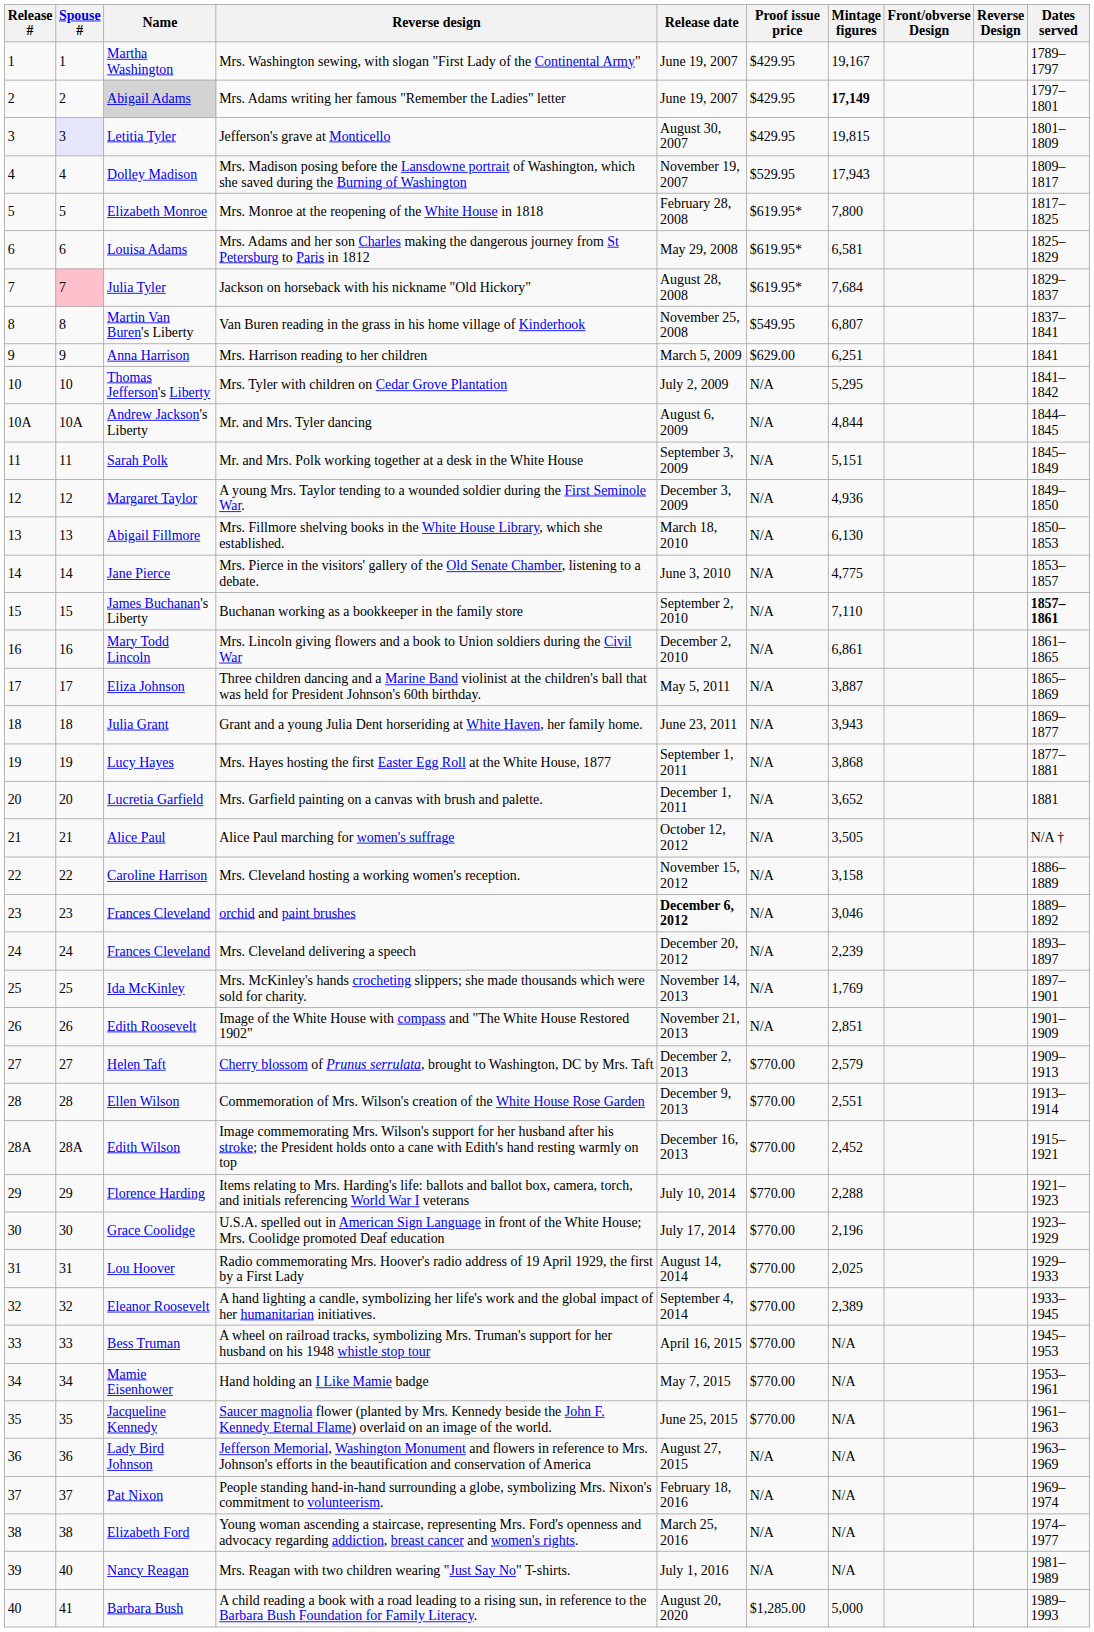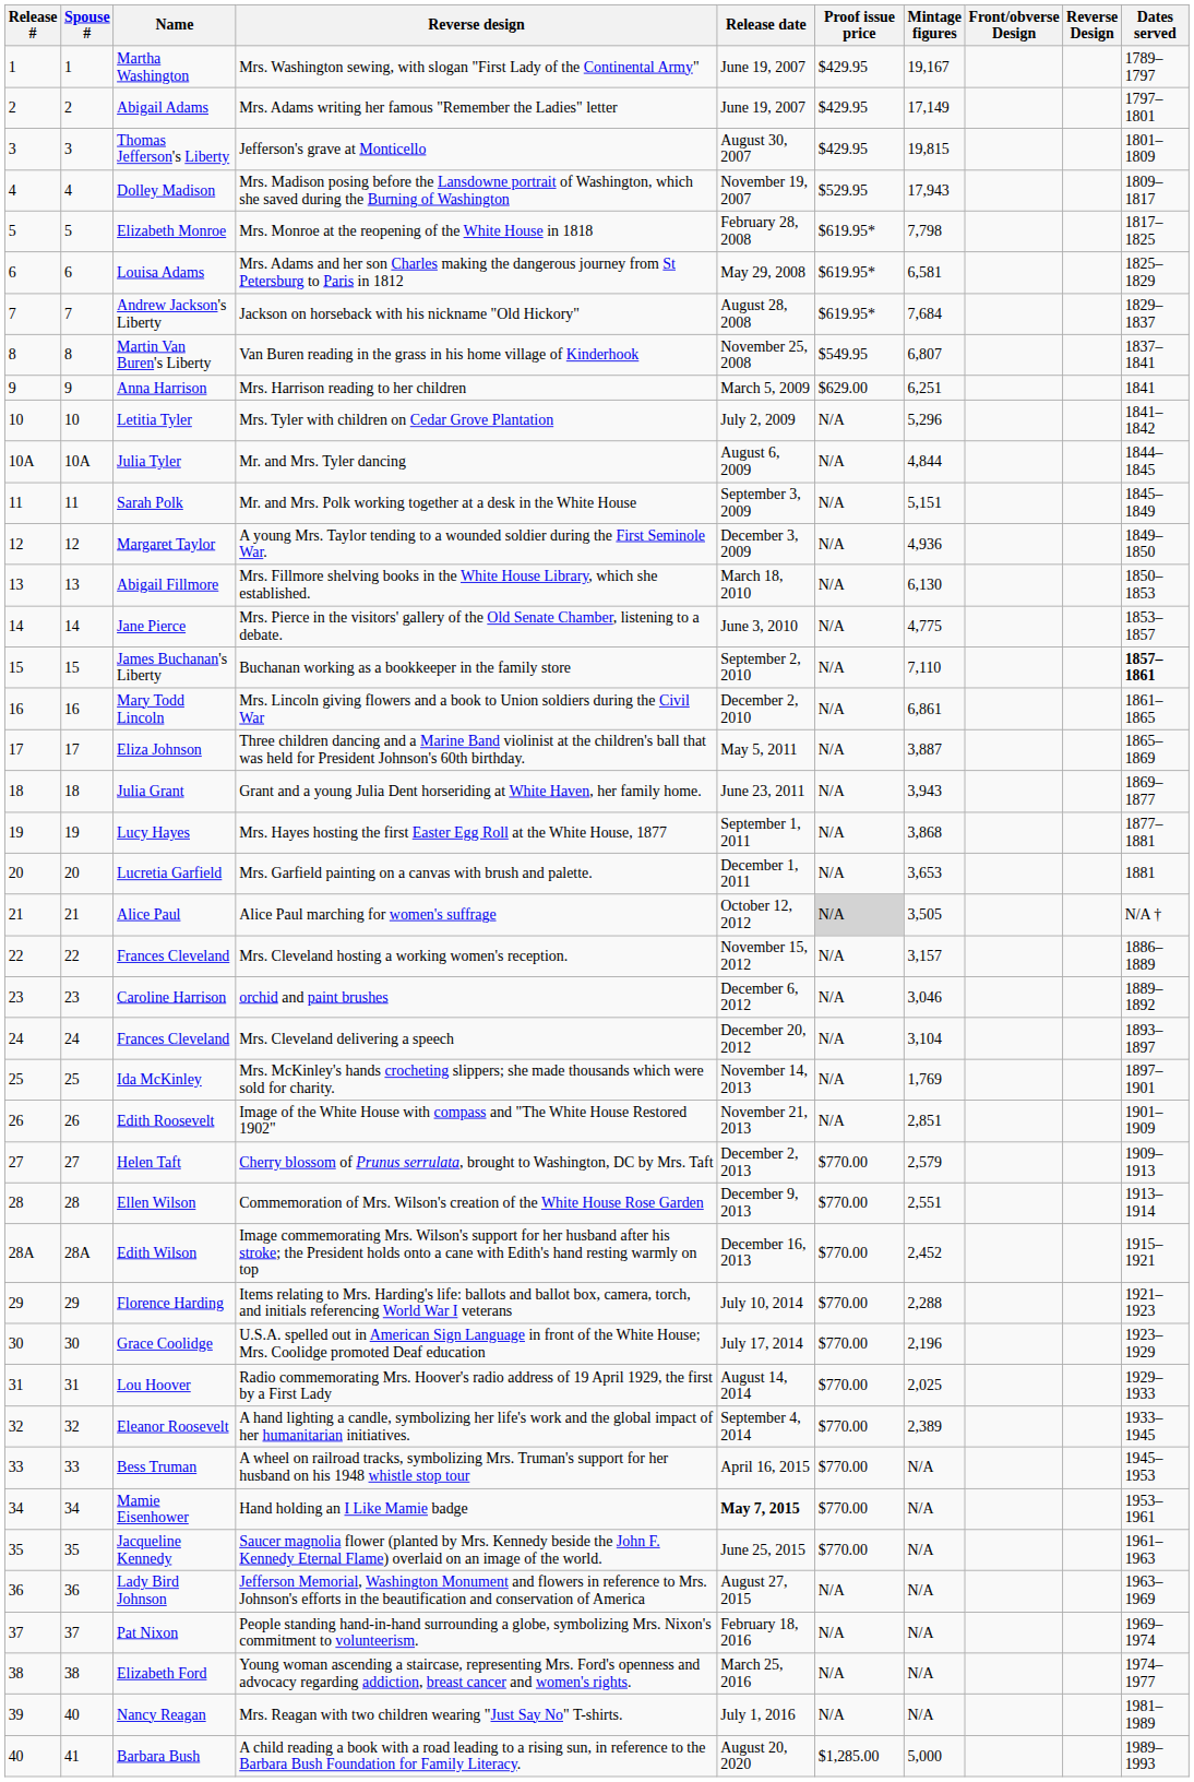 <table class="wikitable">
 <tr>
 <th>Release<br>#</th>
 <th><a href='#'>Spouse</a><br>#</th>
 <th>Name</th>
 <th>Reverse design</th>
 <th>Release date</th>
 <th>Proof issue price</th>
 <th>Mintage<br>figures</th>
 <th>Front/obverse<br>Design</th>
 <th>Reverse<br>Design</th>
 <th>Dates served</th>
 </tr>
 <tr>
 <td>1</td>
 <td>1</td>
 <td><a href='#'>Martha Washington</a></td>
 <td>Mrs. Washington sewing, with slogan "First Lady of the <a href='#'>Continental Army</a>"</td>
 <td>June 19, 2007</td>
 <td>$429.95</td>
 <td>19,167</td>
 <td></td>
 <td></td>
 <td>1789–1797</td>
 </tr>
 <tr>
 <td>2</td>
 <td>2</td>
-<td style="background: lightgrey;"><a href='#'>Abigail Adams</a></td>
+<td><a href='#'>Abigail Adams</a></td>
 <td>Mrs. Adams writing her famous "Remember the Ladies" letter</td>
 <td>June 19, 2007</td>
 <td>$429.95</td>
-<td><strong>17,149</strong></td>
+<td>17,149</td>
 <td></td>
 <td></td>
 <td>1797–1801</td>
 </tr>
 <tr>
 <td>3</td>
-<td style="background: lavender;">3</td>
-<td><a href='#'>Letitia Tyler</a></td>
+<td>3</td>
+<td><a href='#'>Thomas Jefferson</a>'s <a href='#'>Liberty</a></td>
 <td>Jefferson's grave at <a href='#'>Monticello</a></td>
 <td>August 30, 2007</td>
 <td>$429.95</td>
 <td>19,815</td>
 <td></td>
 <td></td>
 <td>1801–1809</td>
 </tr>
 <tr>
 <td>4</td>
 <td>4</td>
 <td><a href='#'>Dolley Madison</a></td>
 <td>Mrs. Madison posing before the <a href='#'>Lansdowne portrait</a> of Washington, which she saved during the <a href='#'>Burning of Washington</a></td>
 <td>November 19, 2007</td>
 <td>$529.95</td>
 <td>17,943</td>
 <td></td>
 <td></td>
 <td>1809–1817</td>
 </tr>
 <tr>
 <td>5</td>
 <td>5</td>
 <td><a href='#'>Elizabeth Monroe</a></td>
 <td>Mrs. Monroe at the reopening of the <a href='#'>White House</a> in 1818</td>
 <td>February 28, 2008</td>
 <td>$619.95*</td>
-<td>7,800</td>
+<td>7,798</td>
 <td></td>
 <td></td>
 <td>1817–1825</td>
 </tr>
 <tr>
 <td>6</td>
 <td>6</td>
 <td><a href='#'>Louisa Adams</a></td>
 <td>Mrs. Adams and her son <a href='#'>Charles</a> making the dangerous journey from <a href='#'>St Petersburg</a> to <a href='#'>Paris</a> in 1812</td>
 <td>May 29, 2008</td>
 <td>$619.95*</td>
 <td>6,581</td>
 <td></td>
 <td></td>
 <td>1825–1829</td>
 </tr>
 <tr>
 <td>7</td>
-<td style="background: pink;">7</td>
-<td><a href='#'>Julia Tyler</a></td>
+<td>7</td>
+<td><a href='#'>Andrew Jackson</a>'s Liberty</td>
 <td>Jackson on horseback with his nickname "Old Hickory"</td>
 <td>August 28, 2008</td>
 <td>$619.95*</td>
 <td>7,684</td>
 <td></td>
 <td></td>
 <td>1829–1837</td>
 </tr>
 <tr>
 <td>8</td>
 <td>8</td>
 <td><a href='#'>Martin Van Buren</a>'s Liberty</td>
 <td>Van Buren reading in the grass in his home village of <a href='#'>Kinderhook</a></td>
 <td>November 25, 2008</td>
 <td>$549.95</td>
 <td>6,807</td>
 <td></td>
 <td></td>
 <td>1837–1841</td>
 </tr>
 <tr>
 <td>9</td>
 <td>9</td>
 <td><a href='#'>Anna Harrison</a></td>
 <td>Mrs. Harrison reading to her children</td>
 <td>March 5, 2009</td>
 <td>$629.00</td>
 <td>6,251</td>
 <td></td>
 <td></td>
 <td>1841</td>
 </tr>
 <tr>
 <td>10</td>
 <td>10</td>
-<td><a href='#'>Thomas Jefferson</a>'s <a href='#'>Liberty</a></td>
+<td><a href='#'>Letitia Tyler</a></td>
 <td>Mrs. Tyler with children on <a href='#'>Cedar Grove Plantation</a></td>
 <td>July 2, 2009</td>
 <td>N/A</td>
-<td>5,295</td>
+<td>5,296</td>
 <td></td>
 <td></td>
 <td>1841–1842</td>
 </tr>
 <tr>
 <td>10A</td>
 <td>10A</td>
-<td><a href='#'>Andrew Jackson</a>'s Liberty</td>
+<td><a href='#'>Julia Tyler</a></td>
 <td>Mr. and Mrs. Tyler dancing</td>
 <td>August 6, 2009</td>
 <td>N/A</td>
 <td>4,844</td>
 <td></td>
 <td></td>
 <td>1844–1845</td>
 </tr>
 <tr>
 <td>11</td>
 <td>11</td>
 <td><a href='#'>Sarah Polk</a></td>
 <td>Mr. and Mrs. Polk working together at a desk in the White House</td>
 <td>September 3, 2009</td>
 <td>N/A</td>
 <td>5,151</td>
 <td></td>
 <td></td>
 <td>1845–1849</td>
 </tr>
 <tr>
 <td>12</td>
 <td>12</td>
 <td><a href='#'>Margaret Taylor</a></td>
 <td>A young Mrs. Taylor tending to a wounded soldier during the <a href='#'>First Seminole War</a>.</td>
 <td>December 3, 2009</td>
 <td>N/A</td>
 <td>4,936</td>
 <td></td>
 <td></td>
 <td>1849–1850</td>
 </tr>
 <tr>
 <td>13</td>
 <td>13</td>
 <td><a href='#'>Abigail Fillmore</a></td>
 <td>Mrs. Fillmore shelving books in the <a href='#'>White House Library</a>, which she established.</td>
 <td>March 18, 2010</td>
 <td>N/A</td>
 <td>6,130</td>
 <td></td>
 <td></td>
 <td>1850–1853</td>
 </tr>
 <tr>
 <td>14</td>
 <td>14</td>
 <td><a href='#'>Jane Pierce</a></td>
 <td>Mrs. Pierce in the visitors' gallery of the <a href='#'>Old Senate Chamber</a>, listening to a debate.</td>
 <td>June 3, 2010</td>
 <td>N/A</td>
 <td>4,775</td>
 <td></td>
 <td></td>
 <td>1853–1857</td>
 </tr>
 <tr>
 <td>15</td>
 <td>15</td>
 <td><a href='#'>James Buchanan</a>'s Liberty</td>
 <td>Buchanan working as a bookkeeper in the family store</td>
 <td>September 2, 2010</td>
 <td>N/A</td>
 <td>7,110</td>
 <td></td>
 <td></td>
 <td><strong>1857–1861</strong></td>
 </tr>
 <tr>
 <td>16</td>
 <td>16</td>
 <td><a href='#'>Mary Todd Lincoln</a></td>
 <td>Mrs. Lincoln giving flowers and a book to Union soldiers during the <a href='#'>Civil War</a></td>
 <td>December 2, 2010</td>
 <td>N/A</td>
 <td>6,861</td>
 <td></td>
 <td></td>
 <td>1861–1865</td>
 </tr>
 <tr>
 <td>17</td>
 <td>17</td>
 <td><a href='#'>Eliza Johnson</a></td>
 <td>Three children dancing and a <a href='#'>Marine Band</a> violinist at the children's ball that was held for President Johnson's 60th birthday.</td>
 <td>May 5, 2011</td>
 <td>N/A</td>
 <td>3,887</td>
 <td></td>
 <td></td>
 <td>1865–1869</td>
 </tr>
 <tr>
 <td>18</td>
 <td>18</td>
 <td><a href='#'>Julia Grant</a></td>
 <td>Grant and a young Julia Dent horseriding at <a href='#'>White Haven</a>, her family home.</td>
 <td>June 23, 2011</td>
 <td>N/A</td>
 <td>3,943</td>
 <td></td>
 <td></td>
 <td>1869–1877</td>
 </tr>
 <tr>
 <td>19</td>
 <td>19</td>
 <td><a href='#'>Lucy Hayes</a></td>
 <td>Mrs. Hayes hosting the first <a href='#'>Easter Egg Roll</a> at the White House, 1877</td>
 <td>September 1, 2011</td>
 <td>N/A</td>
 <td>3,868</td>
 <td></td>
 <td></td>
 <td>1877–1881</td>
 </tr>
 <tr>
 <td>20</td>
 <td>20</td>
 <td><a href='#'>Lucretia Garfield</a></td>
 <td>Mrs. Garfield painting on a canvas with brush and palette.</td>
 <td>December 1, 2011</td>
 <td>N/A</td>
-<td>3,652</td>
+<td>3,653</td>
 <td></td>
 <td></td>
 <td>1881</td>
 </tr>
 <tr>
 <td>21</td>
 <td>21</td>
 <td><a href='#'>Alice Paul</a></td>
 <td>Alice Paul marching for <a href='#'>women's suffrage</a></td>
 <td>October 12, 2012</td>
-<td>N/A</td>
+<td style="background: lightgrey;">N/A</td>
 <td>3,505</td>
 <td></td>
 <td></td>
 <td>N/A †</td>
 </tr>
 <tr>
 <td>22</td>
 <td>22</td>
-<td><a href='#'>Caroline Harrison</a></td>
+<td><a href='#'>Frances Cleveland</a></td>
 <td>Mrs. Cleveland hosting a working women's reception.</td>
 <td>November 15, 2012</td>
 <td>N/A</td>
-<td>3,158</td>
+<td>3,157</td>
 <td></td>
 <td></td>
 <td>1886–1889</td>
 </tr>
 <tr>
 <td>23</td>
 <td>23</td>
-<td><a href='#'>Frances Cleveland</a></td>
+<td><a href='#'>Caroline Harrison</a></td>
 <td><a href='#'>orchid</a> and <a href='#'>paint brushes</a></td>
-<td><strong>December 6, 2012</strong></td>
+<td>December 6, 2012</td>
 <td>N/A</td>
 <td>3,046</td>
 <td></td>
 <td></td>
 <td>1889–1892</td>
 </tr>
 <tr>
 <td>24</td>
 <td>24</td>
 <td><a href='#'>Frances Cleveland</a></td>
 <td>Mrs. Cleveland delivering a speech</td>
 <td>December 20, 2012</td>
 <td>N/A</td>
-<td>2,239</td>
+<td>3,104</td>
 <td></td>
 <td></td>
 <td>1893–1897</td>
 </tr>
 <tr>
 <td>25</td>
 <td>25</td>
 <td><a href='#'>Ida McKinley</a></td>
 <td>Mrs. McKinley's hands <a href='#'>crocheting</a> slippers; she made thousands which were sold for charity.</td>
 <td>November 14, 2013</td>
 <td>N/A</td>
 <td>1,769</td>
 <td></td>
 <td></td>
 <td>1897–1901</td>
 </tr>
 <tr>
 <td>26</td>
 <td>26</td>
 <td><a href='#'>Edith Roosevelt</a></td>
 <td>Image of the White House with <a href='#'>compass</a> and "The White House Restored 1902"</td>
 <td>November 21, 2013</td>
 <td>N/A</td>
 <td>2,851</td>
 <td></td>
 <td></td>
 <td>1901–1909</td>
 </tr>
 <tr>
 <td>27</td>
 <td>27</td>
 <td><a href='#'>Helen Taft</a></td>
 <td><a href='#'>Cherry blossom</a> of <em><a href='#'>Prunus serrulata</a></em>, brought to Washington, DC by Mrs. Taft</td>
 <td>December 2, 2013</td>
 <td>$770.00</td>
 <td>2,579</td>
 <td></td>
 <td></td>
 <td>1909–1913</td>
 </tr>
 <tr>
 <td>28</td>
 <td>28</td>
 <td><a href='#'>Ellen Wilson</a></td>
 <td>Commemoration of Mrs. Wilson's creation of the <a href='#'>White House Rose Garden</a></td>
 <td>December 9, 2013</td>
 <td>$770.00</td>
 <td>2,551</td>
 <td></td>
 <td></td>
 <td>1913–1914</td>
 </tr>
 <tr>
 <td>28A</td>
 <td>28A</td>
 <td><a href='#'>Edith Wilson</a></td>
 <td>Image commemorating Mrs. Wilson's support for her husband after his <a href='#'>stroke</a>; the President holds onto a cane with Edith's hand resting warmly on top</td>
 <td>December 16, 2013</td>
 <td>$770.00</td>
 <td>2,452</td>
 <td></td>
 <td></td>
 <td>1915–1921</td>
 </tr>
 <tr>
 <td>29</td>
 <td>29</td>
 <td><a href='#'>Florence Harding</a></td>
 <td>Items relating to Mrs. Harding's life: ballots and ballot box, camera, torch, and initials referencing <a href='#'>World War I</a> veterans</td>
 <td>July 10, 2014</td>
 <td>$770.00</td>
 <td>2,288</td>
 <td></td>
 <td></td>
 <td>1921–1923</td>
 </tr>
 <tr>
 <td>30</td>
 <td>30</td>
 <td><a href='#'>Grace Coolidge</a></td>
 <td>U.S.A. spelled out in <a href='#'>American Sign Language</a> in front of the White House; Mrs. Coolidge promoted Deaf education</td>
 <td>July 17, 2014</td>
 <td>$770.00</td>
 <td>2,196</td>
 <td></td>
 <td></td>
 <td>1923–1929</td>
 </tr>
 <tr>
 <td>31</td>
 <td>31</td>
 <td><a href='#'>Lou Hoover</a></td>
 <td>Radio commemorating Mrs. Hoover's radio address of 19 April 1929, the first by a First Lady</td>
 <td>August 14, 2014</td>
 <td>$770.00</td>
 <td>2,025</td>
 <td></td>
 <td></td>
 <td>1929–1933</td>
 </tr>
 <tr>
 <td>32</td>
 <td>32</td>
 <td><a href='#'>Eleanor Roosevelt</a></td>
 <td>A hand lighting a candle, symbolizing her life's work and the global impact of her <a href='#'>humanitarian</a> initiatives.</td>
 <td>September 4, 2014</td>
 <td>$770.00</td>
 <td>2,389</td>
 <td></td>
 <td></td>
 <td>1933–1945</td>
 </tr>
 <tr>
 <td>33</td>
 <td>33</td>
 <td><a href='#'>Bess Truman</a></td>
 <td>A wheel on railroad tracks, symbolizing Mrs. Truman's support for her husband on his 1948 <a href='#'>whistle stop tour</a></td>
 <td>April 16, 2015</td>
 <td>$770.00</td>
 <td>N/A</td>
 <td></td>
 <td></td>
 <td>1945–1953</td>
 </tr>
 <tr>
 <td>34</td>
 <td>34</td>
 <td><a href='#'>Mamie Eisenhower</a></td>
 <td>Hand holding an <a href='#'>I Like Mamie</a> badge</td>
-<td>May 7, 2015</td>
+<td><strong>May 7, 2015</strong></td>
 <td>$770.00</td>
 <td>N/A</td>
 <td></td>
 <td></td>
 <td>1953–1961</td>
 </tr>
 <tr>
 <td>35</td>
 <td>35</td>
 <td><a href='#'>Jacqueline Kennedy</a></td>
 <td><a href='#'>Saucer magnolia</a> flower (planted by Mrs. Kennedy beside the <a href='#'>John F. Kennedy Eternal Flame</a>) overlaid on an image of the world.</td>
 <td>June 25, 2015</td>
 <td>$770.00</td>
 <td>N/A</td>
 <td></td>
 <td></td>
 <td>1961–1963</td>
 </tr>
 <tr>
 <td>36</td>
 <td>36</td>
 <td><a href='#'>Lady Bird Johnson</a></td>
 <td><a href='#'>Jefferson Memorial</a>, <a href='#'>Washington Monument</a> and flowers in reference to Mrs. Johnson's efforts in the beautification and conservation of America</td>
 <td>August 27, 2015</td>
 <td>N/A</td>
 <td>N/A</td>
 <td></td>
 <td></td>
 <td>1963–1969</td>
 </tr>
 <tr>
 <td>37</td>
 <td>37</td>
 <td><a href='#'>Pat Nixon</a></td>
 <td>People standing hand-in-hand surrounding a globe, symbolizing Mrs. Nixon's commitment to <a href='#'>volunteerism</a>.</td>
 <td>February 18, 2016</td>
 <td>N/A</td>
 <td>N/A</td>
 <td></td>
 <td></td>
 <td>1969–1974</td>
 </tr>
 <tr>
 <td>38</td>
 <td>38</td>
 <td><a href='#'>Elizabeth Ford</a></td>
 <td>Young woman ascending a staircase, representing Mrs. Ford's openness and advocacy regarding <a href='#'>addiction</a>, <a href='#'>breast cancer</a> and <a href='#'>women's rights</a>.</td>
 <td>March 25, 2016</td>
 <td>N/A</td>
 <td>N/A</td>
 <td></td>
 <td></td>
 <td>1974–1977</td>
 </tr>
 <tr>
 <td>39</td>
 <td>40</td>
 <td><a href='#'>Nancy Reagan</a></td>
 <td>Mrs. Reagan with two children wearing "<a href='#'>Just Say No</a>" T-shirts.</td>
 <td>July 1, 2016</td>
 <td>N/A</td>
 <td>N/A</td>
 <td></td>
 <td></td>
 <td>1981–1989</td>
 </tr>
 <tr>
 <td>40</td>
 <td>41</td>
 <td><a href='#'>Barbara Bush</a></td>
 <td>A child reading a book with a road leading to a rising sun, in reference to the <a href='#'>Barbara Bush Foundation for Family Literacy</a>.</td>
 <td>August 20, 2020</td>
 <td>$1,285.00</td>
 <td>5,000</td>
 <td></td>
 <td></td>
 <td>1989–1993</td>
 </tr>
 </table>
